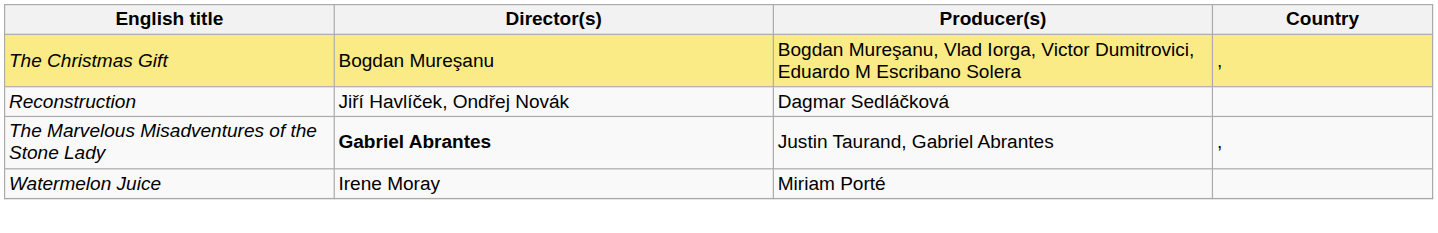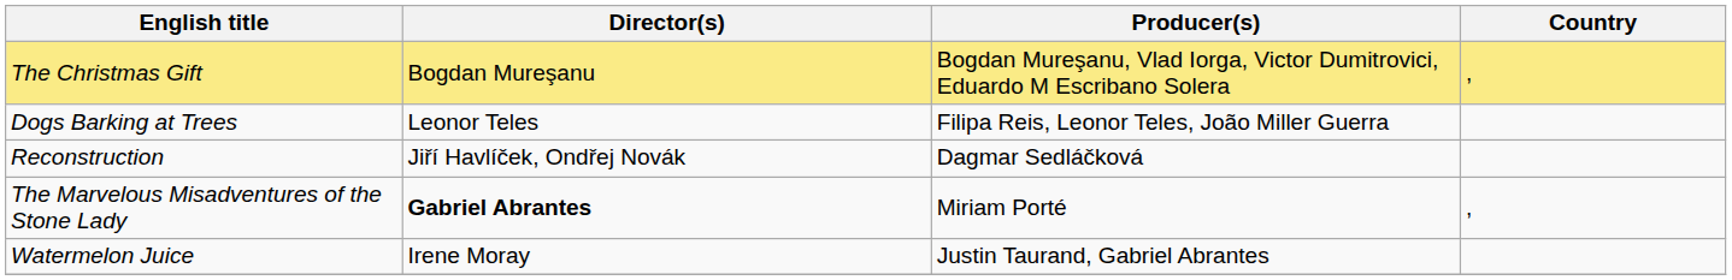 <table class="sortable wikitable" width="95%" cellpadding="5">
 <tr>
 <th width="15%">English title</th>
 <th width="20%">Director(s)</th>
 <th width="20%">Producer(s)</th>
 <th width="10%">Country</th>
 </tr>
 <tr style="background:#FAEB86">
 <td><em>The Christmas Gift</em></td>
 <td>Bogdan Mureşanu</td>
 <td>Bogdan Mureşanu, Vlad Iorga, Victor Dumitrovici, Eduardo M Escribano Solera</td>
 <td>, </td>
 </tr>
 <tr>
+<td><em>Dogs Barking at Trees</em></td>
+<td>Leonor Teles</td>
+<td>Filipa Reis, Leonor Teles, João Miller Guerra</td>
+<td></td>
+</tr>
+<tr>
 <td><em>Reconstruction</em></td>
 <td>Jiří Havlíček, Ondřej Novák</td>
 <td>Dagmar Sedláčková</td>
 <td></td>
 </tr>
 <tr>
 <td><em>The Marvelous Misadventures of the Stone Lady</em></td>
 <td><strong>Gabriel Abrantes</strong></td>
-<td>Justin Taurand, Gabriel Abrantes</td>
+<td>Miriam Porté</td>
 <td>, </td>
 </tr>
 <tr>
 <td><em>Watermelon Juice</em></td>
 <td>Irene Moray</td>
-<td>Miriam Porté</td>
+<td>Justin Taurand, Gabriel Abrantes</td>
 <td></td>
 </tr>
 <tr>
 </tr>
 </table>
